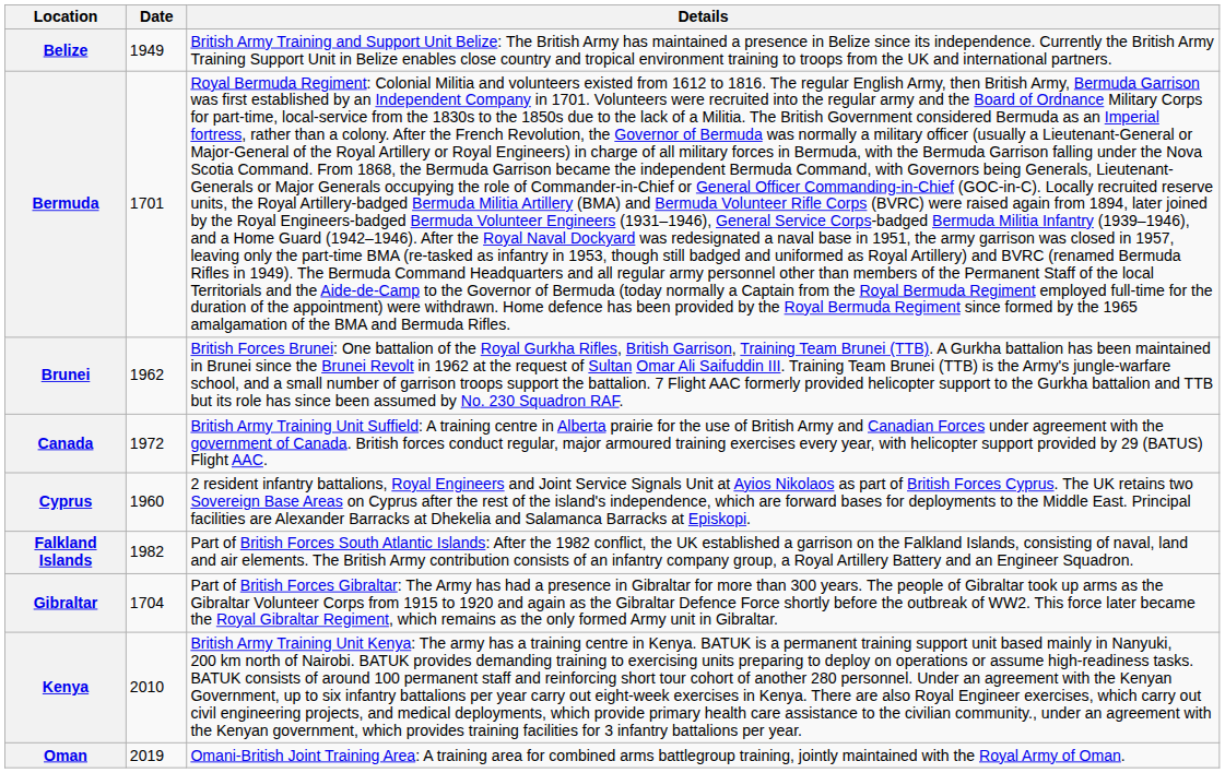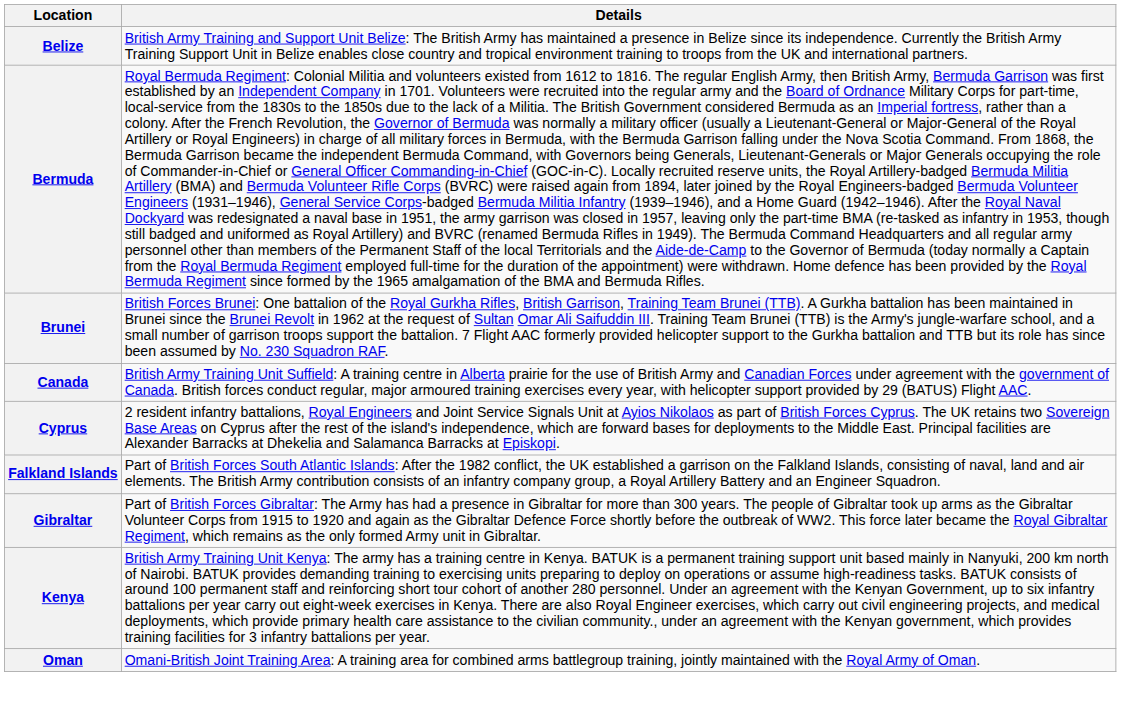 <table class="wikitable" style="margin:auto; width:100%;">
 <tr>
 <th style="text-align:center; width:10%;">Location</th>
-<th style="text-align:center; width:5%;">Date</th>
 <th style="text-align:center; width:85%;">Details</th>
 </tr>
 <tr>
 <th><a href='#'>Belize</a></th>
-<td>1949</td>
 <td><a href='#'>British Army Training and Support Unit Belize</a>: The British Army has maintained a presence in Belize since its independence. Currently the British Army Training Support Unit in Belize enables close country and tropical environment training to troops from the UK and international partners.</td>
 </tr>
 <tr>
 <th><a href='#'>Bermuda</a></th>
-<td>1701</td>
 <td><a href='#'>Royal Bermuda Regiment</a>: Colonial Militia and volunteers existed from 1612 to 1816. The regular English Army, then British Army, <a href='#'>Bermuda Garrison</a> was first established by an <a href='#'>Independent Company</a> in 1701. Volunteers were recruited into the regular army and the <a href='#'>Board of Ordnance</a> Military Corps for part-time, local-service from the 1830s to the 1850s due to the lack of a Militia. The British Government considered Bermuda as an <a href='#'>Imperial fortress</a>, rather than a colony. After the French Revolution, the <a href='#'>Governor of Bermuda</a> was normally a military officer (usually a Lieutenant-General or Major-General of the Royal Artillery or Royal Engineers) in charge of all military forces in Bermuda, with the Bermuda Garrison falling under the Nova Scotia Command. From 1868, the Bermuda Garrison became the independent Bermuda Command, with Governors being Generals, Lieutenant-Generals or Major Generals occupying the role of Commander-in-Chief or <a href='#'>General Officer Commanding-in-Chief</a> (GOC-in-C). Locally recruited reserve units, the Royal Artillery-badged <a href='#'>Bermuda Militia Artillery</a> (BMA) and <a href='#'>Bermuda Volunteer Rifle Corps</a> (BVRC) were raised again from 1894, later joined by the Royal Engineers-badged <a href='#'>Bermuda Volunteer Engineers</a> (1931–1946), <a href='#'>General Service Corps</a>-badged <a href='#'>Bermuda Militia Infantry</a> (1939–1946), and a Home Guard (1942–1946). After the <a href='#'>Royal Naval Dockyard</a> was redesignated a naval base in 1951, the army garrison was closed in 1957, leaving only the part-time BMA (re-tasked as infantry in 1953, though still badged and uniformed as Royal Artillery) and BVRC (renamed Bermuda Rifles in 1949). The Bermuda Command Headquarters and all regular army personnel other than members of the Permanent Staff of the local Territorials and the <a href='#'>Aide-de-Camp</a> to the Governor of Bermuda (today normally a Captain from the <a href='#'>Royal Bermuda Regiment</a> employed full-time for the duration of the appointment) were withdrawn. Home defence has been provided by the <a href='#'>Royal Bermuda Regiment</a> since formed by the 1965 amalgamation of the BMA and Bermuda Rifles.</td>
 </tr>
 <tr>
 <th><a href='#'>Brunei</a></th>
-<td>1962</td>
 <td><a href='#'>British Forces Brunei</a>: One battalion of the <a href='#'>Royal Gurkha Rifles</a>, <a href='#'>British Garrison</a>, <a href='#'>Training Team Brunei (TTB)</a>. A Gurkha battalion has been maintained in Brunei since the <a href='#'>Brunei Revolt</a> in 1962 at the request of <a href='#'>Sultan</a> <a href='#'>Omar Ali Saifuddin III</a>. Training Team Brunei (TTB) is the Army's jungle-warfare school, and a small number of garrison troops support the battalion. 7 Flight AAC formerly provided helicopter support to the Gurkha battalion and TTB but its role has since been assumed by <a href='#'>No. 230 Squadron RAF</a>.</td>
 </tr>
 <tr>
 <th><a href='#'>Canada</a></th>
-<td>1972</td>
 <td><a href='#'>British Army Training Unit Suffield</a>: A training centre in <a href='#'>Alberta</a> prairie for the use of British Army and <a href='#'>Canadian Forces</a> under agreement with the <a href='#'>government of Canada</a>. British forces conduct regular, major armoured training exercises every year, with helicopter support provided by 29 (BATUS) Flight <a href='#'>AAC</a>.</td>
 </tr>
 <tr>
 <th><a href='#'>Cyprus</a></th>
-<td>1960</td>
 <td>2 resident infantry battalions, <a href='#'>Royal Engineers</a> and Joint Service Signals Unit at <a href='#'>Ayios Nikolaos</a> as part of <a href='#'>British Forces Cyprus</a>. The UK retains two <a href='#'>Sovereign Base Areas</a> on Cyprus after the rest of the island's independence, which are forward bases for deployments to the Middle East. Principal facilities are Alexander Barracks at Dhekelia and Salamanca Barracks at <a href='#'>Episkopi</a>.</td>
 </tr>
 <tr>
 <th><a href='#'>Falkland Islands</a></th>
-<td>1982</td>
 <td>Part of <a href='#'>British Forces South Atlantic Islands</a>: After the 1982 conflict, the UK established a garrison on the Falkland Islands, consisting of naval, land and air elements. The British Army contribution consists of an infantry company group, a Royal Artillery Battery and an Engineer Squadron.</td>
 </tr>
 <tr>
 <th><a href='#'>Gibraltar</a></th>
-<td>1704</td>
 <td>Part of <a href='#'>British Forces Gibraltar</a>: The Army has had a presence in Gibraltar for more than 300 years. The people of Gibraltar took up arms as the Gibraltar Volunteer Corps from 1915 to 1920 and again as the Gibraltar Defence Force shortly before the outbreak of WW2. This force later became the <a href='#'>Royal Gibraltar Regiment</a>, which remains as the only formed Army unit in Gibraltar.</td>
 </tr>
 <tr>
 <th><a href='#'>Kenya</a></th>
-<td>2010</td>
 <td><a href='#'>British Army Training Unit Kenya</a>: The army has a training centre in Kenya. BATUK is a permanent training support unit based mainly in Nanyuki, 200 km north of Nairobi. BATUK provides demanding training to exercising units preparing to deploy on operations or assume high-readiness tasks. BATUK consists of around 100 permanent staff and reinforcing short tour cohort of another 280 personnel. Under an agreement with the Kenyan Government, up to six infantry battalions per year carry out eight-week exercises in Kenya. There are also Royal Engineer exercises, which carry out civil engineering projects, and medical deployments, which provide primary health care assistance to the civilian community., under an agreement with the Kenyan government, which provides training facilities for 3 infantry battalions per year.</td>
 </tr>
 <tr>
 <th><a href='#'>Oman</a></th>
-<td>2019</td>
 <td><a href='#'>Omani-British Joint Training Area</a>: A training area for combined arms battlegroup training, jointly maintained with the <a href='#'>Royal Army of Oman</a>.</td>
 </tr>
 </table>
